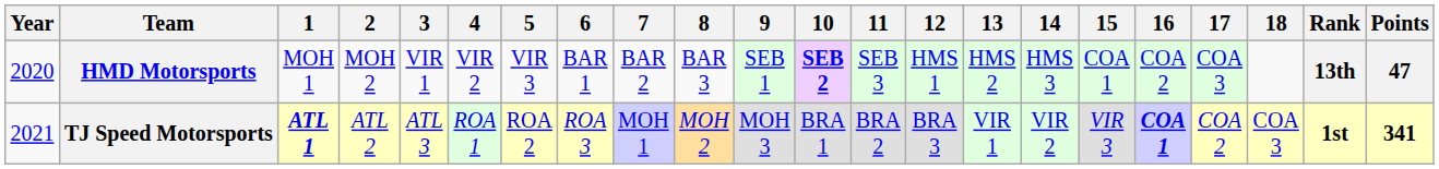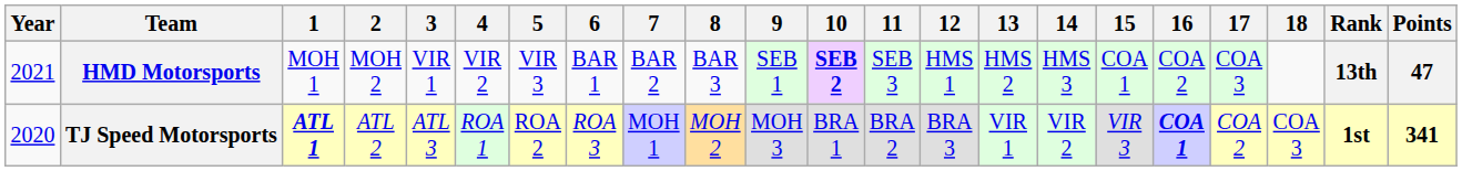 <table class="wikitable" style="text-align:center; font-size:85%">
 <tr>
 <th>Year</th>
 <th>Team</th>
 <th>1</th>
 <th>2</th>
 <th>3</th>
 <th>4</th>
 <th>5</th>
 <th>6</th>
 <th>7</th>
 <th>8</th>
 <th>9</th>
 <th>10</th>
 <th>11</th>
 <th>12</th>
 <th>13</th>
 <th>14</th>
 <th>15</th>
 <th>16</th>
 <th>17</th>
 <th>18</th>
 <th>Rank</th>
 <th>Points</th>
 </tr>
 <tr>
-<td><a href='#'>2020</a></td>
+<td><a href='#'>2021</a></td>
 <th nowrap><a href='#'>HMD Motorsports</a></th>
 <td style="background:#;"><a href='#'>MOH<br>1</a></td>
 <td style="background:#;"><a href='#'>MOH<br>2</a></td>
 <td style="background:#;"><a href='#'>VIR<br>1</a></td>
 <td style="background:#;"><a href='#'>VIR<br>2</a></td>
 <td style="background:#;"><a href='#'>VIR<br>3</a></td>
 <td style="background:#;"><a href='#'>BAR<br>1</a></td>
 <td style="background:#;"><a href='#'>BAR<br>2</a></td>
 <td style="background:#;"><a href='#'>BAR<br>3</a></td>
 <td style="background:#DFFFDF;"><a href='#'>SEB<br>1</a><br></td>
 <td style="background:#EFCFFF;"><strong><a href='#'>SEB<br>2</a><br></strong></td>
 <td style="background:#DFFFDF;"><a href='#'>SEB<br>3</a><br></td>
 <td style="background:#DFFFDF;"><a href='#'>HMS<br>1</a><br></td>
 <td style="background:#DFFFDF;"><a href='#'>HMS<br>2</a><br></td>
 <td style="background:#DFFFDF;"><a href='#'>HMS<br>3</a><br></td>
 <td style="background:#DFFFDF;"><a href='#'>COA<br>1</a><br></td>
 <td style="background:#DFFFDF;"><a href='#'>COA<br>2</a><br></td>
 <td style="background:#DFFFDF;"><a href='#'>COA<br>3</a><br></td>
 <td></td>
 <th>13th</th>
 <th>47</th>
 </tr>
 <tr>
-<td><a href='#'>2021</a></td>
+<td><a href='#'>2020</a></td>
 <th nowrap>TJ Speed Motorsports</th>
 <td style="background:#FFFFBF;"><strong><em><a href='#'>ATL<br>1</a></em></strong><br></td>
 <td style="background:#FFFFBF;"><em><a href='#'>ATL<br>2</a></em><br></td>
 <td style="background:#FFFFBF;"><em><a href='#'>ATL<br>3</a></em><br></td>
 <td style="background:#DFFFDF;"><em><a href='#'>ROA<br>1</a></em><br></td>
 <td style="background:#FFFFBF;"><a href='#'>ROA<br>2</a><br></td>
 <td style="background:#FFFFBF;"><em><a href='#'>ROA<br>3</a></em><br></td>
 <td style="background:#CFCFFF;"><a href='#'>MOH<br>1</a><br></td>
 <td style="background:#FFDF9F;"><em><a href='#'>MOH<br>2</a></em><br></td>
 <td style="background:#DFDFDF;"><a href='#'>MOH<br>3</a><br></td>
 <td style="background:#DFDFDF;"><a href='#'>BRA<br>1</a><br></td>
 <td style="background:#DFDFDF;"><a href='#'>BRA<br>2</a><br></td>
 <td style="background:#DFDFDF;"><a href='#'>BRA<br>3</a><br></td>
 <td style="background:#DFFFDF;"><a href='#'>VIR<br>1</a><br></td>
 <td style="background:#DFFFDF;"><a href='#'>VIR<br>2</a><br></td>
 <td style="background:#DFDFDF;"><em><a href='#'>VIR<br>3</a></em><br></td>
 <td style="background:#CFCFFF;"><strong><em><a href='#'>COA<br>1</a></em></strong><br></td>
 <td style="background:#FFFFBF;"><em><a href='#'>COA<br>2</a></em><br></td>
 <td style="background:#FFFFBF;"><a href='#'>COA<br>3</a><br></td>
 <th style="background:#FFFFBF;">1st</th>
 <th style="background:#FFFFBF;">341</th>
 </tr>
 </table>
